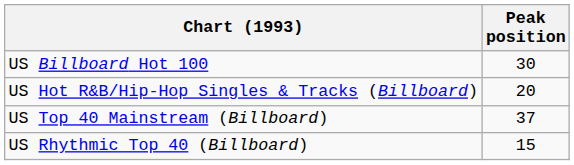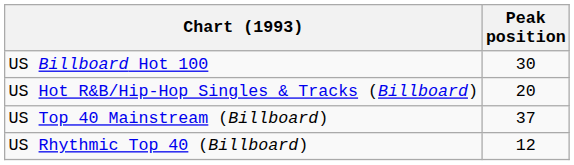 <table class="wikitable sortable">
 <tr>
 <th>Chart (1993)</th>
 <th>Peak<br>position</th>
 </tr>
 <tr>
 <td>US <a href='#'><em>Billboard</em> Hot 100</a></td>
 <td align=center>30</td>
 </tr>
 <tr>
 <td>US <a href='#'>Hot R&B/Hip-Hop Singles & Tracks</a> (<em><a href='#'>Billboard</a></em>)</td>
 <td align=center>20</td>
 </tr>
 <tr>
 <td>US <a href='#'>Top 40 Mainstream</a> (<em>Billboard</em>)</td>
 <td align=center>37</td>
 </tr>
 <tr>
 <td>US <a href='#'>Rhythmic Top 40</a> (<em>Billboard</em>)</td>
-<td align=center>15</td>
+<td align=center>12</td>
 </tr>
 </table>
